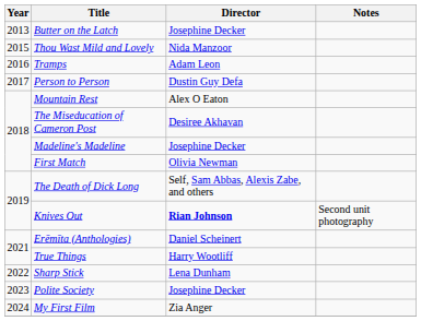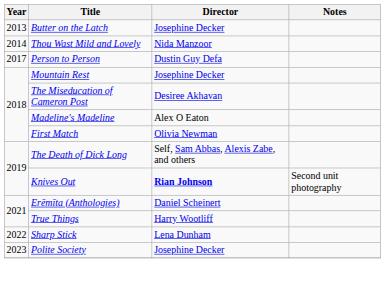 <table class="wikitable sortable">
 <tr>
 <th>Year</th>
 <th>Title</th>
 <th>Director</th>
 <th class="unsortable">Notes</th>
 </tr>
 <tr>
 <td>2013</td>
 <td><em><a href='#'>Butter on the Latch</a></em></td>
 <td><a href='#'>Josephine Decker</a></td>
 <td></td>
 </tr>
 <tr>
-<td>2015</td>
+<td>2014</td>
 <td><em><a href='#'>Thou Wast Mild and Lovely</a></em></td>
 <td><a href='#'>Nida Manzoor</a></td>
-<td></td>
-</tr>
-<tr>
-<td>2016</td>
-<td><em><a href='#'>Tramps</a></em></td>
-<td><a href='#'>Adam Leon</a></td>
 <td></td>
 </tr>
 <tr>
 <td>2017</td>
 <td><em><a href='#'>Person to Person</a></em></td>
 <td><a href='#'>Dustin Guy Defa</a></td>
 <td></td>
 </tr>
 <tr>
 <td rowspan="4">2018</td>
 <td><em><a href='#'>Mountain Rest</a></em></td>
-<td>Alex O Eaton</td>
+<td><a href='#'>Josephine Decker</a></td>
 <td></td>
 </tr>
 <tr>
 <td><em><a href='#'>The Miseducation of Cameron Post</a></em></td>
 <td><a href='#'>Desiree Akhavan</a></td>
 <td></td>
 </tr>
 <tr>
 <td><em><a href='#'>Madeline's Madeline</a></em></td>
-<td><a href='#'>Josephine Decker</a></td>
+<td>Alex O Eaton</td>
 <td></td>
 </tr>
 <tr>
 <td><em><a href='#'>First Match</a></em></td>
 <td><a href='#'>Olivia Newman</a></td>
 <td></td>
 </tr>
 <tr>
 <td rowspan="2">2019</td>
 <td><em><a href='#'>The Death of Dick Long</a></em></td>
 <td>Self, <a href='#'>Sam Abbas</a>, <a href='#'>Alexis Zabe</a>, and others</td>
 <td></td>
 </tr>
 <tr>
 <td><em><a href='#'>Knives Out</a></em></td>
 <td><strong><a href='#'>Rian Johnson</a></strong></td>
 <td>Second unit photography</td>
 </tr>
 <tr>
 <td rowspan="2">2021</td>
 <td><em><a href='#'>Erēmīta (Anthologies)</a></em></td>
 <td><a href='#'>Daniel Scheinert</a></td>
 <td></td>
 </tr>
 <tr>
 <td><em><a href='#'>True Things</a></em></td>
 <td><a href='#'>Harry Wootliff</a></td>
 <td></td>
 </tr>
 <tr>
 <td>2022</td>
 <td><em><a href='#'>Sharp Stick</a></em></td>
 <td><a href='#'>Lena Dunham</a></td>
 <td></td>
 </tr>
 <tr>
 <td>2023</td>
 <td><em><a href='#'>Polite Society</a></em></td>
 <td><a href='#'>Josephine Decker</a></td>
 <td></td>
 </tr>
 <tr>
-<td>2024</td>
-<td><em><a href='#'>My First Film</a></em></td>
-<td>Zia Anger</td>
-<td></td>
-</tr>
-<tr>
 </tr>
 </table>
